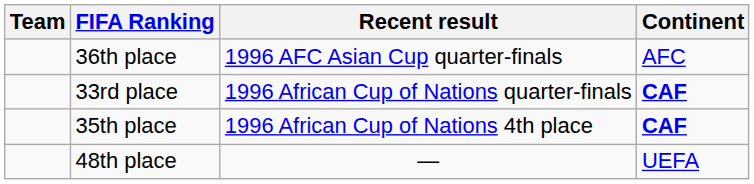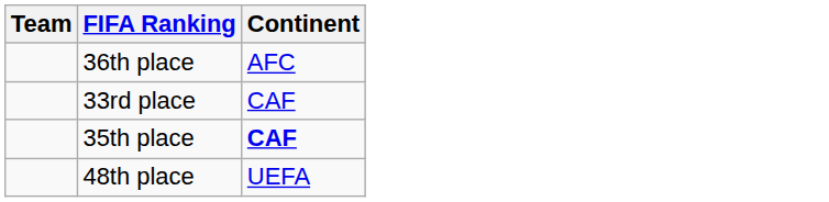 <table class="wikitable">
 <tr>
 <th>Team</th>
 <th><a href='#'>FIFA Ranking</a></th>
-<th>Recent result</th>
 <th>Continent</th>
 </tr>
 <tr>
 <td></td>
 <td>36th place</td>
-<td><a href='#'>1996 AFC Asian Cup</a> quarter-finals</td>
 <td><a href='#'>AFC</a></td>
 </tr>
 <tr>
 <td></td>
 <td>33rd place</td>
-<td><a href='#'>1996 African Cup of Nations</a> quarter-finals</td>
-<td><strong><a href='#'>CAF</a></strong></td>
+<td><a href='#'>CAF</a></td>
 </tr>
 <tr>
 <td></td>
 <td>35th place</td>
-<td><a href='#'>1996 African Cup of Nations</a> 4th place</td>
 <td><strong><a href='#'>CAF</a></strong></td>
 </tr>
 <tr>
 <td></td>
 <td>48th place</td>
-<td align="center">—</td>
 <td><a href='#'>UEFA</a></td>
 </tr>
 </table>
